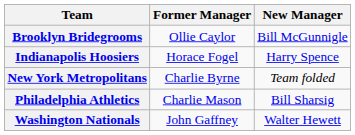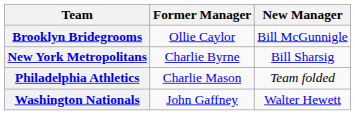 <table class="wikitable plainrowheaders" style="text-align:center;">
 <tr>
 <th scope="col">Team</th>
 <th scope="col">Former Manager</th>
 <th scope="col">New Manager</th>
 </tr>
 <tr>
 <th scope="row" style="text-align:center;"><a href='#'>Brooklyn Bridegrooms</a></th>
 <td><a href='#'>Ollie Caylor</a></td>
 <td><a href='#'>Bill McGunnigle</a></td>
 </tr>
 <tr>
-<th scope="row" style="text-align:center;"><a href='#'>Indianapolis Hoosiers</a></th>
-<td><a href='#'>Horace Fogel</a></td>
-<td><a href='#'>Harry Spence</a></td>
-</tr>
-<tr>
 <th scope="row" style="text-align:center;"><a href='#'>New York Metropolitans</a></th>
 <td><a href='#'>Charlie Byrne</a></td>
-<td><em>Team folded</em></td>
+<td><a href='#'>Bill Sharsig</a></td>
 </tr>
 <tr>
 <th scope="row" style="text-align:center;"><a href='#'>Philadelphia Athletics</a></th>
 <td><a href='#'>Charlie Mason</a></td>
-<td><a href='#'>Bill Sharsig</a></td>
+<td><em>Team folded</em></td>
 </tr>
 <tr>
 <th scope="row" style="text-align:center;"><a href='#'>Washington Nationals</a></th>
 <td><a href='#'>John Gaffney</a></td>
 <td><a href='#'>Walter Hewett</a></td>
 </tr>
 </table>
